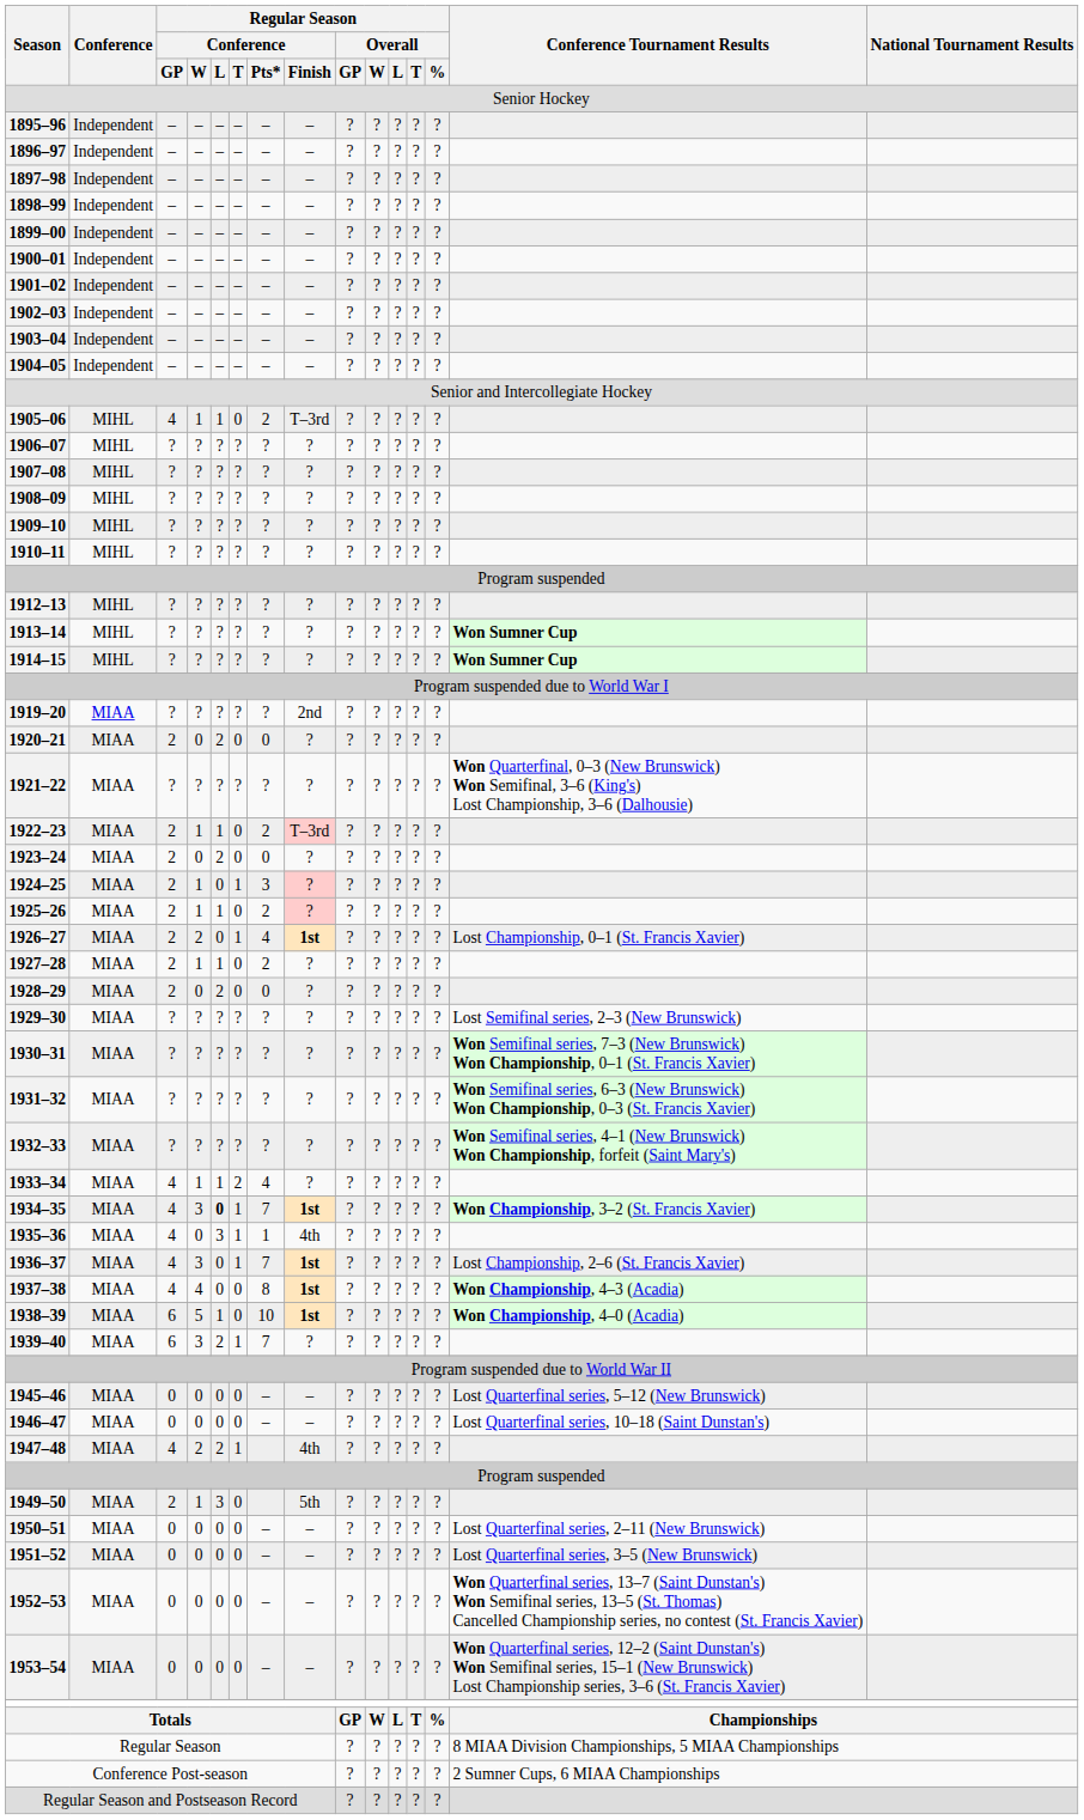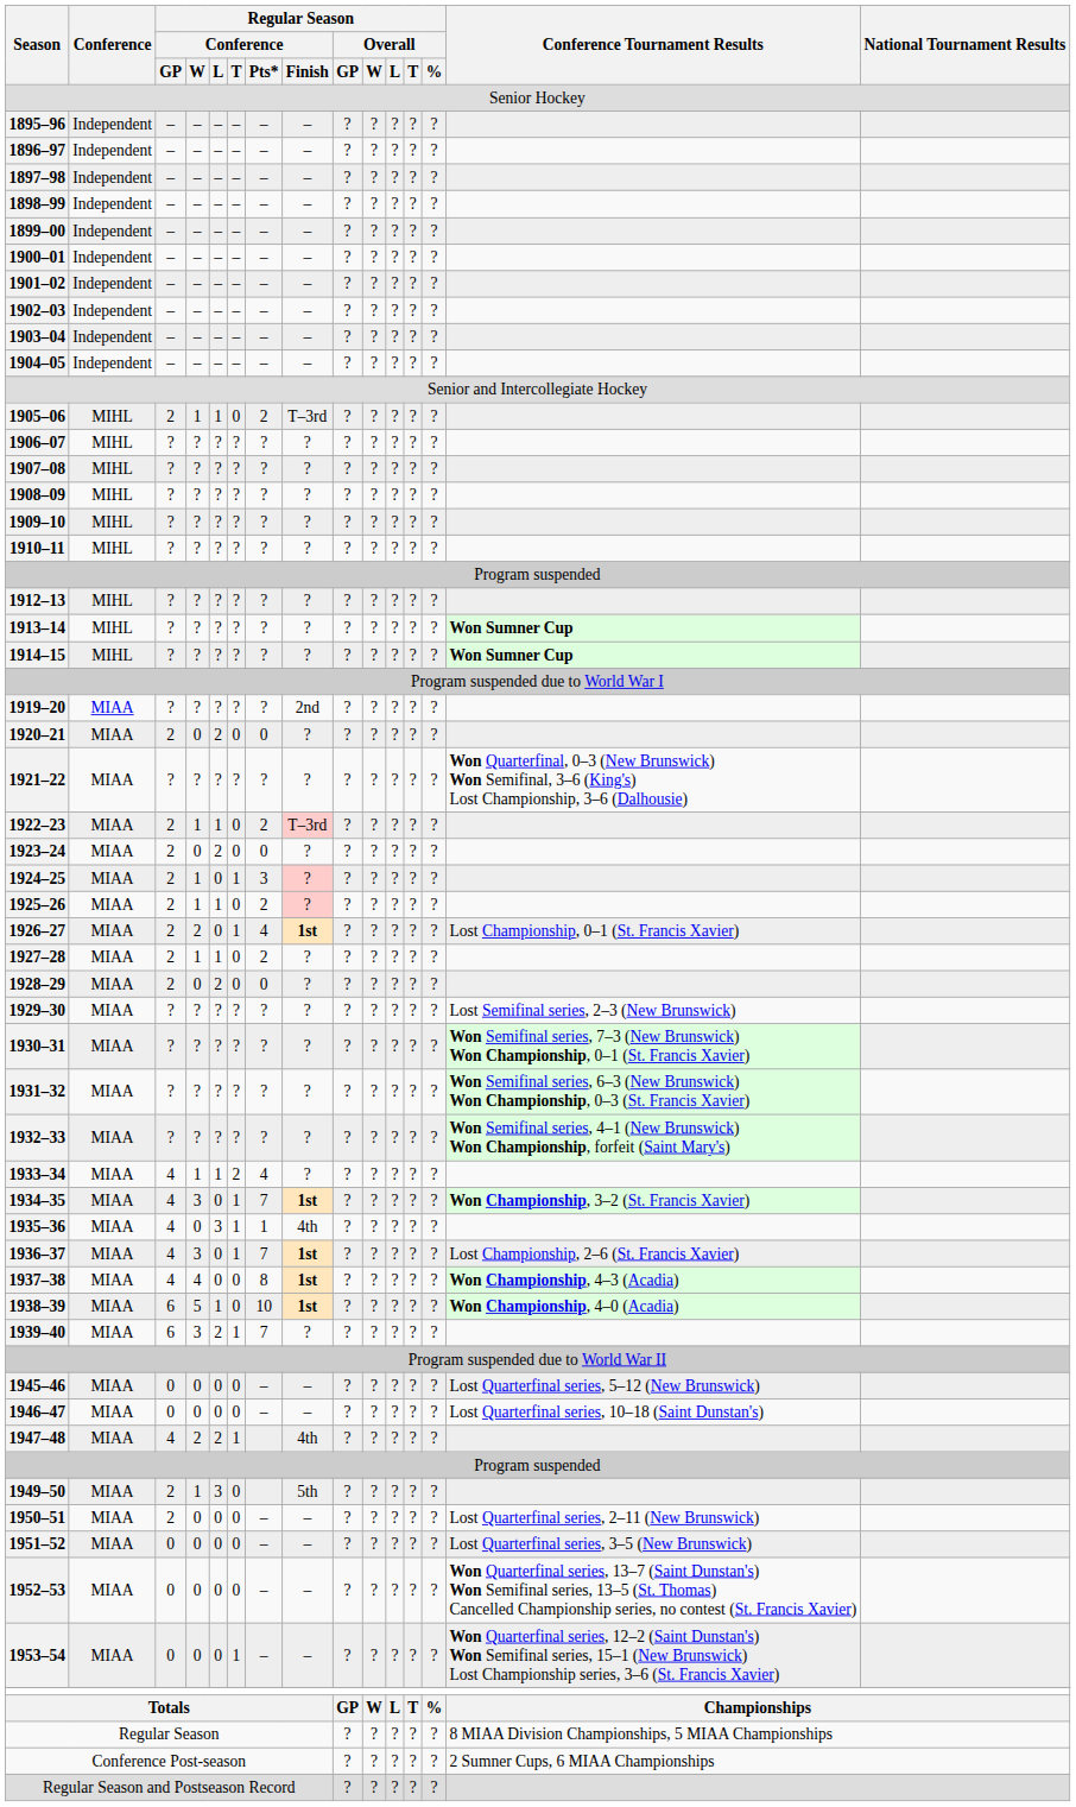 <table class="wikitable" style="text-align: center; font-size: 95%">
 <tr>
 <th rowspan="3">Season</th>
 <th rowspan="3">Conference</th>
 <th colspan="11">Regular Season</th>
 <th rowspan="3">Conference Tournament Results</th>
 <th rowspan="3">National Tournament Results</th>
 </tr>
 <tr>
 <th colspan="6">Conference</th>
 <th colspan="5">Overall</th>
 </tr>
 <tr>
 <th>GP</th>
 <th>W</th>
 <th>L</th>
 <th>T</th>
 <th>Pts*</th>
 <th>Finish</th>
 <th>GP</th>
 <th>W</th>
 <th>L</th>
 <th>T</th>
 <th>%</th>
 </tr>
 <tr>
 <td style="background:#dddddd;" colspan="18">Senior Hockey</td>
 </tr>
 <tr bgcolor=eeeeee>
 <th>1895–96</th>
 <td>Independent</td>
 <td>–</td>
 <td>–</td>
 <td>–</td>
 <td>–</td>
 <td>–</td>
 <td>–</td>
 <td>?</td>
 <td>?</td>
 <td>?</td>
 <td>?</td>
 <td>?</td>
 <td align="left"></td>
 <td align="left"></td>
 </tr>
 <tr>
 <th>1896–97</th>
 <td>Independent</td>
 <td>–</td>
 <td>–</td>
 <td>–</td>
 <td>–</td>
 <td>–</td>
 <td>–</td>
 <td>?</td>
 <td>?</td>
 <td>?</td>
 <td>?</td>
 <td>?</td>
 <td align="left"></td>
 <td align="left"></td>
 </tr>
 <tr bgcolor=eeeeee>
 <th>1897–98</th>
 <td>Independent</td>
 <td>–</td>
 <td>–</td>
 <td>–</td>
 <td>–</td>
 <td>–</td>
 <td>–</td>
 <td>?</td>
 <td>?</td>
 <td>?</td>
 <td>?</td>
 <td>?</td>
 <td align="left"></td>
 <td align="left"></td>
 </tr>
 <tr>
 <th>1898–99</th>
 <td>Independent</td>
 <td>–</td>
 <td>–</td>
 <td>–</td>
 <td>–</td>
 <td>–</td>
 <td>–</td>
 <td>?</td>
 <td>?</td>
 <td>?</td>
 <td>?</td>
 <td>?</td>
 <td align="left"></td>
 <td align="left"></td>
 </tr>
 <tr bgcolor=eeeeee>
 <th>1899–00</th>
 <td>Independent</td>
 <td>–</td>
 <td>–</td>
 <td>–</td>
 <td>–</td>
 <td>–</td>
 <td>–</td>
 <td>?</td>
 <td>?</td>
 <td>?</td>
 <td>?</td>
 <td>?</td>
 <td align="left"></td>
 <td align="left"></td>
 </tr>
 <tr>
 <th>1900–01</th>
 <td>Independent</td>
 <td>–</td>
 <td>–</td>
 <td>–</td>
 <td>–</td>
 <td>–</td>
 <td>–</td>
 <td>?</td>
 <td>?</td>
 <td>?</td>
 <td>?</td>
 <td>?</td>
 <td align="left"></td>
 <td align="left"></td>
 </tr>
 <tr bgcolor=eeeeee>
 <th>1901–02</th>
 <td>Independent</td>
 <td>–</td>
 <td>–</td>
 <td>–</td>
 <td>–</td>
 <td>–</td>
 <td>–</td>
 <td>?</td>
 <td>?</td>
 <td>?</td>
 <td>?</td>
 <td>?</td>
 <td align="left"></td>
 <td align="left"></td>
 </tr>
 <tr>
 <th>1902–03</th>
 <td>Independent</td>
 <td>–</td>
 <td>–</td>
 <td>–</td>
 <td>–</td>
 <td>–</td>
 <td>–</td>
 <td>?</td>
 <td>?</td>
 <td>?</td>
 <td>?</td>
 <td>?</td>
 <td align="left"></td>
 <td align="left"></td>
 </tr>
 <tr bgcolor=eeeeee>
 <th>1903–04</th>
 <td>Independent</td>
 <td>–</td>
 <td>–</td>
 <td>–</td>
 <td>–</td>
 <td>–</td>
 <td>–</td>
 <td>?</td>
 <td>?</td>
 <td>?</td>
 <td>?</td>
 <td>?</td>
 <td align="left"></td>
 <td align="left"></td>
 </tr>
 <tr>
 <th>1904–05</th>
 <td>Independent</td>
 <td>–</td>
 <td>–</td>
 <td>–</td>
 <td>–</td>
 <td>–</td>
 <td>–</td>
 <td>?</td>
 <td>?</td>
 <td>?</td>
 <td>?</td>
 <td>?</td>
 <td align="left"></td>
 <td align="left"></td>
 </tr>
 <tr>
 <td style="background:#dddddd;" colspan="18">Senior and Intercollegiate Hockey</td>
 </tr>
 <tr bgcolor=eeeeee>
 <th>1905–06</th>
 <td>MIHL</td>
-<td>4</td>
+<td>2</td>
 <td>1</td>
 <td>1</td>
 <td>0</td>
 <td>2</td>
 <td>T–3rd</td>
 <td>?</td>
 <td>?</td>
 <td>?</td>
 <td>?</td>
 <td>?</td>
 <td align="left"></td>
 <td align="left"></td>
 </tr>
 <tr>
 <th>1906–07</th>
 <td>MIHL</td>
 <td>?</td>
 <td>?</td>
 <td>?</td>
 <td>?</td>
 <td>?</td>
 <td>?</td>
 <td>?</td>
 <td>?</td>
 <td>?</td>
 <td>?</td>
 <td>?</td>
 <td align="left"></td>
 <td align="left"></td>
 </tr>
 <tr bgcolor=eeeeee>
 <th>1907–08</th>
 <td>MIHL</td>
 <td>?</td>
 <td>?</td>
 <td>?</td>
 <td>?</td>
 <td>?</td>
 <td>?</td>
 <td>?</td>
 <td>?</td>
 <td>?</td>
 <td>?</td>
 <td>?</td>
 <td align="left"></td>
 <td align="left"></td>
 </tr>
 <tr>
 <th>1908–09</th>
 <td>MIHL</td>
 <td>?</td>
 <td>?</td>
 <td>?</td>
 <td>?</td>
 <td>?</td>
 <td>?</td>
 <td>?</td>
 <td>?</td>
 <td>?</td>
 <td>?</td>
 <td>?</td>
 <td align="left"></td>
 <td align="left"></td>
 </tr>
 <tr bgcolor=eeeeee>
 <th>1909–10</th>
 <td>MIHL</td>
 <td>?</td>
 <td>?</td>
 <td>?</td>
 <td>?</td>
 <td>?</td>
 <td>?</td>
 <td>?</td>
 <td>?</td>
 <td>?</td>
 <td>?</td>
 <td>?</td>
 <td align="left"></td>
 <td align="left"></td>
 </tr>
 <tr>
 <th>1910–11</th>
 <td>MIHL</td>
 <td>?</td>
 <td>?</td>
 <td>?</td>
 <td>?</td>
 <td>?</td>
 <td>?</td>
 <td>?</td>
 <td>?</td>
 <td>?</td>
 <td>?</td>
 <td>?</td>
 <td align="left"></td>
 <td align="left"></td>
 </tr>
 <tr>
 <td style="background:#cccccc;" colspan="18">Program suspended</td>
 </tr>
 <tr bgcolor=eeeeee>
 <th>1912–13</th>
 <td>MIHL</td>
 <td>?</td>
 <td>?</td>
 <td>?</td>
 <td>?</td>
 <td>?</td>
 <td>?</td>
 <td>?</td>
 <td>?</td>
 <td>?</td>
 <td>?</td>
 <td>?</td>
 <td align="left"></td>
 <td align="left"></td>
 </tr>
 <tr>
 <th>1913–14</th>
 <td>MIHL</td>
 <td>?</td>
 <td>?</td>
 <td>?</td>
 <td>?</td>
 <td>?</td>
 <td>?</td>
 <td>?</td>
 <td>?</td>
 <td>?</td>
 <td>?</td>
 <td>?</td>
 <td style="background: #ddffdd;" align="left"><strong>Won Sumner Cup</strong></td>
 <td align="left"></td>
 </tr>
 <tr bgcolor=eeeeee>
 <th>1914–15</th>
 <td>MIHL</td>
 <td>?</td>
 <td>?</td>
 <td>?</td>
 <td>?</td>
 <td>?</td>
 <td>?</td>
 <td>?</td>
 <td>?</td>
 <td>?</td>
 <td>?</td>
 <td>?</td>
 <td style="background: #ddffdd;" align="left"><strong>Won Sumner Cup</strong></td>
 <td align="left"></td>
 </tr>
 <tr>
 <td style="background:#cccccc;" colspan="18">Program suspended due to <a href='#'>World War I</a></td>
 </tr>
 <tr>
 <th>1919–20</th>
 <td><a href='#'>MIAA</a></td>
 <td>?</td>
 <td>?</td>
 <td>?</td>
 <td>?</td>
 <td>?</td>
 <td>2nd</td>
 <td>?</td>
 <td>?</td>
 <td>?</td>
 <td>?</td>
 <td>?</td>
 <td align="left"></td>
 <td align="left"></td>
 </tr>
 <tr bgcolor=eeeeee>
 <th>1920–21</th>
 <td>MIAA</td>
 <td>2</td>
 <td>0</td>
 <td>2</td>
 <td>0</td>
 <td>0</td>
 <td>?</td>
 <td>?</td>
 <td>?</td>
 <td>?</td>
 <td>?</td>
 <td>?</td>
 <td align="left"></td>
 <td align="left"></td>
 </tr>
 <tr>
 <th>1921–22</th>
 <td>MIAA</td>
 <td>?</td>
 <td>?</td>
 <td>?</td>
 <td>?</td>
 <td>?</td>
 <td>?</td>
 <td>?</td>
 <td>?</td>
 <td>?</td>
 <td>?</td>
 <td>?</td>
 <td align="left"><strong>Won</strong> <a href='#'>Quarterfinal</a>, 0–3 (<a href='#'>New Brunswick</a>)<br><strong>Won</strong> Semifinal, 3–6 (<a href='#'>King's</a>)<br>Lost Championship, 3–6 (<a href='#'>Dalhousie</a>)</td>
 <td align="left"></td>
 </tr>
 <tr bgcolor=eeeeee>
 <th>1922–23</th>
 <td>MIAA</td>
 <td>2</td>
 <td>1</td>
 <td>1</td>
 <td>0</td>
 <td>2</td>
 <td style="background: #FFCCCC;">T–3rd</td>
 <td>?</td>
 <td>?</td>
 <td>?</td>
 <td>?</td>
 <td>?</td>
 <td align="left"></td>
 <td align="left"></td>
 </tr>
 <tr>
 <th>1923–24</th>
 <td>MIAA</td>
 <td>2</td>
 <td>0</td>
 <td>2</td>
 <td>0</td>
 <td>0</td>
 <td>?</td>
 <td>?</td>
 <td>?</td>
 <td>?</td>
 <td>?</td>
 <td>?</td>
 <td align="left"></td>
 <td align="left"></td>
 </tr>
 <tr bgcolor=eeeeee>
 <th>1924–25</th>
 <td>MIAA</td>
 <td>2</td>
 <td>1</td>
 <td>0</td>
 <td>1</td>
 <td>3</td>
 <td style="background: #FFCCCC;">?</td>
 <td>?</td>
 <td>?</td>
 <td>?</td>
 <td>?</td>
 <td>?</td>
 <td align="left"></td>
 <td align="left"></td>
 </tr>
 <tr>
 <th>1925–26</th>
 <td>MIAA</td>
 <td>2</td>
 <td>1</td>
 <td>1</td>
 <td>0</td>
 <td>2</td>
 <td style="background: #FFCCCC;">?</td>
 <td>?</td>
 <td>?</td>
 <td>?</td>
 <td>?</td>
 <td>?</td>
 <td align="left"></td>
 <td align="left"></td>
 </tr>
 <tr bgcolor=eeeeee>
 <th>1926–27</th>
 <td>MIAA</td>
 <td>2</td>
 <td>2</td>
 <td>0</td>
 <td>1</td>
 <td>4</td>
 <td style="background: #FFE6BD;"><strong>1st</strong></td>
 <td>?</td>
 <td>?</td>
 <td>?</td>
 <td>?</td>
 <td>?</td>
 <td align="left">Lost <a href='#'>Championship</a>, 0–1 (<a href='#'>St. Francis Xavier</a>)</td>
 <td align="left"></td>
 </tr>
 <tr>
 <th>1927–28</th>
 <td>MIAA</td>
 <td>2</td>
 <td>1</td>
 <td>1</td>
 <td>0</td>
 <td>2</td>
 <td>?</td>
 <td>?</td>
 <td>?</td>
 <td>?</td>
 <td>?</td>
 <td>?</td>
 <td align="left"></td>
 <td align="left"></td>
 </tr>
 <tr bgcolor=eeeeee>
 <th>1928–29</th>
 <td>MIAA</td>
 <td>2</td>
 <td>0</td>
 <td>2</td>
 <td>0</td>
 <td>0</td>
 <td>?</td>
 <td>?</td>
 <td>?</td>
 <td>?</td>
 <td>?</td>
 <td>?</td>
 <td align="left"></td>
 <td align="left"></td>
 </tr>
 <tr>
 <th>1929–30</th>
 <td>MIAA</td>
 <td>?</td>
 <td>?</td>
 <td>?</td>
 <td>?</td>
 <td>?</td>
 <td>?</td>
 <td>?</td>
 <td>?</td>
 <td>?</td>
 <td>?</td>
 <td>?</td>
 <td align="left">Lost <a href='#'>Semifinal series</a>, 2–3 (<a href='#'>New Brunswick</a>)</td>
 <td align="left"></td>
 </tr>
 <tr bgcolor=eeeeee>
 <th>1930–31</th>
 <td>MIAA</td>
 <td>?</td>
 <td>?</td>
 <td>?</td>
 <td>?</td>
 <td>?</td>
 <td>?</td>
 <td>?</td>
 <td>?</td>
 <td>?</td>
 <td>?</td>
 <td>?</td>
 <td style="background: #ddffdd;" align="left"><strong>Won</strong> <a href='#'>Semifinal series</a>, 7–3 (<a href='#'>New Brunswick</a>)<br><strong>Won Championship</strong>, 0–1 (<a href='#'>St. Francis Xavier</a>)</td>
 <td align="left"></td>
 </tr>
 <tr>
 <th>1931–32</th>
 <td>MIAA</td>
 <td>?</td>
 <td>?</td>
 <td>?</td>
 <td>?</td>
 <td>?</td>
 <td>?</td>
 <td>?</td>
 <td>?</td>
 <td>?</td>
 <td>?</td>
 <td>?</td>
 <td style="background: #ddffdd;" align="left"><strong>Won</strong> <a href='#'>Semifinal series</a>, 6–3 (<a href='#'>New Brunswick</a>)<br><strong>Won Championship</strong>, 0–3 (<a href='#'>St. Francis Xavier</a>)</td>
 <td align="left"></td>
 </tr>
 <tr bgcolor=eeeeee>
 <th>1932–33</th>
 <td>MIAA</td>
 <td>?</td>
 <td>?</td>
 <td>?</td>
 <td>?</td>
 <td>?</td>
 <td>?</td>
 <td>?</td>
 <td>?</td>
 <td>?</td>
 <td>?</td>
 <td>?</td>
 <td style="background: #ddffdd;" align="left"><strong>Won</strong> <a href='#'>Semifinal series</a>, 4–1 (<a href='#'>New Brunswick</a>)<br><strong>Won Championship</strong>, forfeit (<a href='#'>Saint Mary's</a>)</td>
 <td align="left"></td>
 </tr>
 <tr>
 <th>1933–34</th>
 <td>MIAA</td>
 <td>4</td>
 <td>1</td>
 <td>1</td>
 <td>2</td>
 <td>4</td>
 <td>?</td>
 <td>?</td>
 <td>?</td>
 <td>?</td>
 <td>?</td>
 <td>?</td>
 <td align="left"></td>
 <td align="left"></td>
 </tr>
 <tr bgcolor=eeeeee>
 <th>1934–35</th>
 <td>MIAA</td>
 <td>4</td>
 <td>3</td>
-<td><strong>0</strong></td>
+<td>0</td>
 <td>1</td>
 <td>7</td>
 <td style="background: #FFE6BD;"><strong>1st</strong></td>
 <td>?</td>
 <td>?</td>
 <td>?</td>
 <td>?</td>
 <td>?</td>
 <td style="background: #ddffdd;" align="left"><strong>Won <a href='#'>Championship</a></strong>, 3–2 (<a href='#'>St. Francis Xavier</a>)</td>
 <td align="left"></td>
 </tr>
 <tr>
 <th>1935–36</th>
 <td>MIAA</td>
 <td>4</td>
 <td>0</td>
 <td>3</td>
 <td>1</td>
 <td>1</td>
 <td>4th</td>
 <td>?</td>
 <td>?</td>
 <td>?</td>
 <td>?</td>
 <td>?</td>
 <td align="left"></td>
 <td align="left"></td>
 </tr>
 <tr bgcolor=eeeeee>
 <th>1936–37</th>
 <td>MIAA</td>
 <td>4</td>
 <td>3</td>
 <td>0</td>
 <td>1</td>
 <td>7</td>
 <td style="background: #FFE6BD;"><strong>1st</strong></td>
 <td>?</td>
 <td>?</td>
 <td>?</td>
 <td>?</td>
 <td>?</td>
 <td align="left">Lost <a href='#'>Championship</a>, 2–6 (<a href='#'>St. Francis Xavier</a>)</td>
 <td align="left"></td>
 </tr>
 <tr>
 <th>1937–38</th>
 <td>MIAA</td>
 <td>4</td>
 <td>4</td>
 <td>0</td>
 <td>0</td>
 <td>8</td>
 <td style="background: #FFE6BD;"><strong>1st</strong></td>
 <td>?</td>
 <td>?</td>
 <td>?</td>
 <td>?</td>
 <td>?</td>
 <td style="background: #ddffdd;" align="left"><strong>Won <a href='#'>Championship</a></strong>, 4–3 (<a href='#'>Acadia</a>)</td>
 <td align="left"></td>
 </tr>
 <tr bgcolor=eeeeee>
 <th>1938–39</th>
 <td>MIAA</td>
 <td>6</td>
 <td>5</td>
 <td>1</td>
 <td>0</td>
 <td>10</td>
 <td style="background: #FFE6BD;"><strong>1st</strong></td>
 <td>?</td>
 <td>?</td>
 <td>?</td>
 <td>?</td>
 <td>?</td>
 <td style="background: #ddffdd;" align="left"><strong>Won <a href='#'>Championship</a></strong>, 4–0 (<a href='#'>Acadia</a>)</td>
 <td align="left"></td>
 </tr>
 <tr>
 <th>1939–40</th>
 <td>MIAA</td>
 <td>6</td>
 <td>3</td>
 <td>2</td>
 <td>1</td>
 <td>7</td>
 <td>?</td>
 <td>?</td>
 <td>?</td>
 <td>?</td>
 <td>?</td>
 <td>?</td>
 <td align="left"></td>
 <td align="left"></td>
 </tr>
 <tr>
 <td style="background:#cccccc;" colspan="18">Program suspended due to <a href='#'>World War II</a></td>
 </tr>
 <tr bgcolor=eeeeee>
 <th>1945–46</th>
 <td>MIAA</td>
 <td>0</td>
 <td>0</td>
 <td>0</td>
 <td>0</td>
 <td>–</td>
 <td>–</td>
 <td>?</td>
 <td>?</td>
 <td>?</td>
 <td>?</td>
 <td>?</td>
 <td align="left">Lost <a href='#'>Quarterfinal series</a>, 5–12 (<a href='#'>New Brunswick</a>)</td>
 <td align="left"></td>
 </tr>
 <tr>
 <th>1946–47</th>
 <td>MIAA</td>
 <td>0</td>
 <td>0</td>
 <td>0</td>
 <td>0</td>
 <td>–</td>
 <td>–</td>
 <td>?</td>
 <td>?</td>
 <td>?</td>
 <td>?</td>
 <td>?</td>
 <td align="left">Lost <a href='#'>Quarterfinal series</a>, 10–18 (<a href='#'>Saint Dunstan's</a>)</td>
 <td align="left"></td>
 </tr>
 <tr bgcolor=eeeeee>
 <th>1947–48</th>
 <td>MIAA</td>
 <td>4</td>
 <td>2</td>
 <td>2</td>
 <td>1</td>
 <td></td>
 <td>4th</td>
 <td>?</td>
 <td>?</td>
 <td>?</td>
 <td>?</td>
 <td>?</td>
 <td align="left"></td>
 <td align="left"></td>
 </tr>
 <tr>
 <td style="background:#cccccc;" colspan="18">Program suspended</td>
 </tr>
 <tr bgcolor=eeeeee>
 <th>1949–50</th>
 <td>MIAA</td>
 <td>2</td>
 <td>1</td>
 <td>3</td>
 <td>0</td>
 <td></td>
 <td>5th</td>
 <td>?</td>
 <td>?</td>
 <td>?</td>
 <td>?</td>
 <td>?</td>
 <td align="left"></td>
 <td align="left"></td>
 </tr>
 <tr>
 <th>1950–51</th>
 <td>MIAA</td>
-<td>0</td>
+<td>2</td>
 <td>0</td>
 <td>0</td>
 <td>0</td>
 <td>–</td>
 <td>–</td>
 <td>?</td>
 <td>?</td>
 <td>?</td>
 <td>?</td>
 <td>?</td>
 <td align="left">Lost <a href='#'>Quarterfinal series</a>, 2–11 (<a href='#'>New Brunswick</a>)</td>
 <td align="left"></td>
 </tr>
 <tr bgcolor=eeeeee>
 <th>1951–52</th>
 <td>MIAA</td>
 <td>0</td>
 <td>0</td>
 <td>0</td>
 <td>0</td>
 <td>–</td>
 <td>–</td>
 <td>?</td>
 <td>?</td>
 <td>?</td>
 <td>?</td>
 <td>?</td>
 <td align="left">Lost <a href='#'>Quarterfinal series</a>, 3–5 (<a href='#'>New Brunswick</a>)</td>
 <td align="left"></td>
 </tr>
 <tr>
 <th>1952–53</th>
 <td>MIAA</td>
 <td>0</td>
 <td>0</td>
 <td>0</td>
 <td>0</td>
 <td>–</td>
 <td>–</td>
 <td>?</td>
 <td>?</td>
 <td>?</td>
 <td>?</td>
 <td>?</td>
 <td align="left"><strong>Won</strong> <a href='#'>Quarterfinal series</a>, 13–7 (<a href='#'>Saint Dunstan's</a>)<br><strong>Won</strong> Semifinal series, 13–5 (<a href='#'>St. Thomas</a>)<br>Cancelled Championship series, no contest (<a href='#'>St. Francis Xavier</a>)</td>
 <td align="left"></td>
 </tr>
 <tr bgcolor=eeeeee>
 <th>1953–54</th>
 <td>MIAA</td>
 <td>0</td>
 <td>0</td>
 <td>0</td>
-<td>0</td>
+<td>1</td>
 <td>–</td>
 <td>–</td>
 <td>?</td>
 <td>?</td>
 <td>?</td>
 <td>?</td>
 <td>?</td>
 <td align="left"><strong>Won</strong> <a href='#'>Quarterfinal series</a>, 12–2 (<a href='#'>Saint Dunstan's</a>)<br><strong>Won</strong> Semifinal series, 15–1 (<a href='#'>New Brunswick</a>)<br>Lost Championship series, 3–6 (<a href='#'>St. Francis Xavier</a>)</td>
 <td align="left"></td>
 </tr>
 <tr>
 </tr>
 <tr ->
 </tr>
 <tr>
 <td colspan="15" style="background:#fff;"></td>
 </tr>
 <tr>
 <th colspan="8">Totals</th>
 <th>GP</th>
 <th>W</th>
 <th>L</th>
 <th>T</th>
 <th>%</th>
 <th colspan="2">Championships</th>
 </tr>
 <tr>
 <td colspan="8">Regular Season</td>
 <td>?</td>
 <td>?</td>
 <td>?</td>
 <td>?</td>
 <td>?</td>
 <td colspan="2" align="left">8 MIAA Division Championships, 5 MIAA Championships</td>
 </tr>
 <tr>
 <td colspan="8">Conference Post-season</td>
 <td>?</td>
 <td>?</td>
 <td>?</td>
 <td>?</td>
 <td>?</td>
 <td colspan="2" align="left">2 Sumner Cups, 6 MIAA Championships</td>
 </tr>
 <tr bgcolor=dddddd>
 <td colspan="8">Regular Season and Postseason Record</td>
 <td>?</td>
 <td>?</td>
 <td>?</td>
 <td>?</td>
 <td>?</td>
 <td colspan="2" align="left"></td>
 </tr>
 </table>
